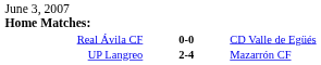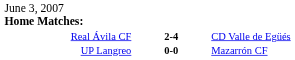 <table width=100% cellspacing=1>
 <tr>
 <th width=20%></th>
 <th width=12%></th>
 <th width=20%></th>
 <th></th>
 </tr>
 <tr>
 <td>June 3, 2007<br><strong>Home Matches:</strong></td>
 </tr>
 <tr style=font-size:90%>
 <td align=right><a href='#'>Real Ávila CF</a></td>
-<td align=center><strong>0-0</strong></td>
+<td align=center><strong>2-4</strong></td>
 <td><a href='#'>CD Valle de Egüés</a></td>
 </tr>
 <tr style=font-size:90%>
 <td align=right><a href='#'>UP Langreo</a></td>
-<td align=center><strong>2-4</strong></td>
+<td align=center><strong>0-0</strong></td>
 <td><a href='#'>Mazarrón CF</a></td>
 </tr>
 </table>
